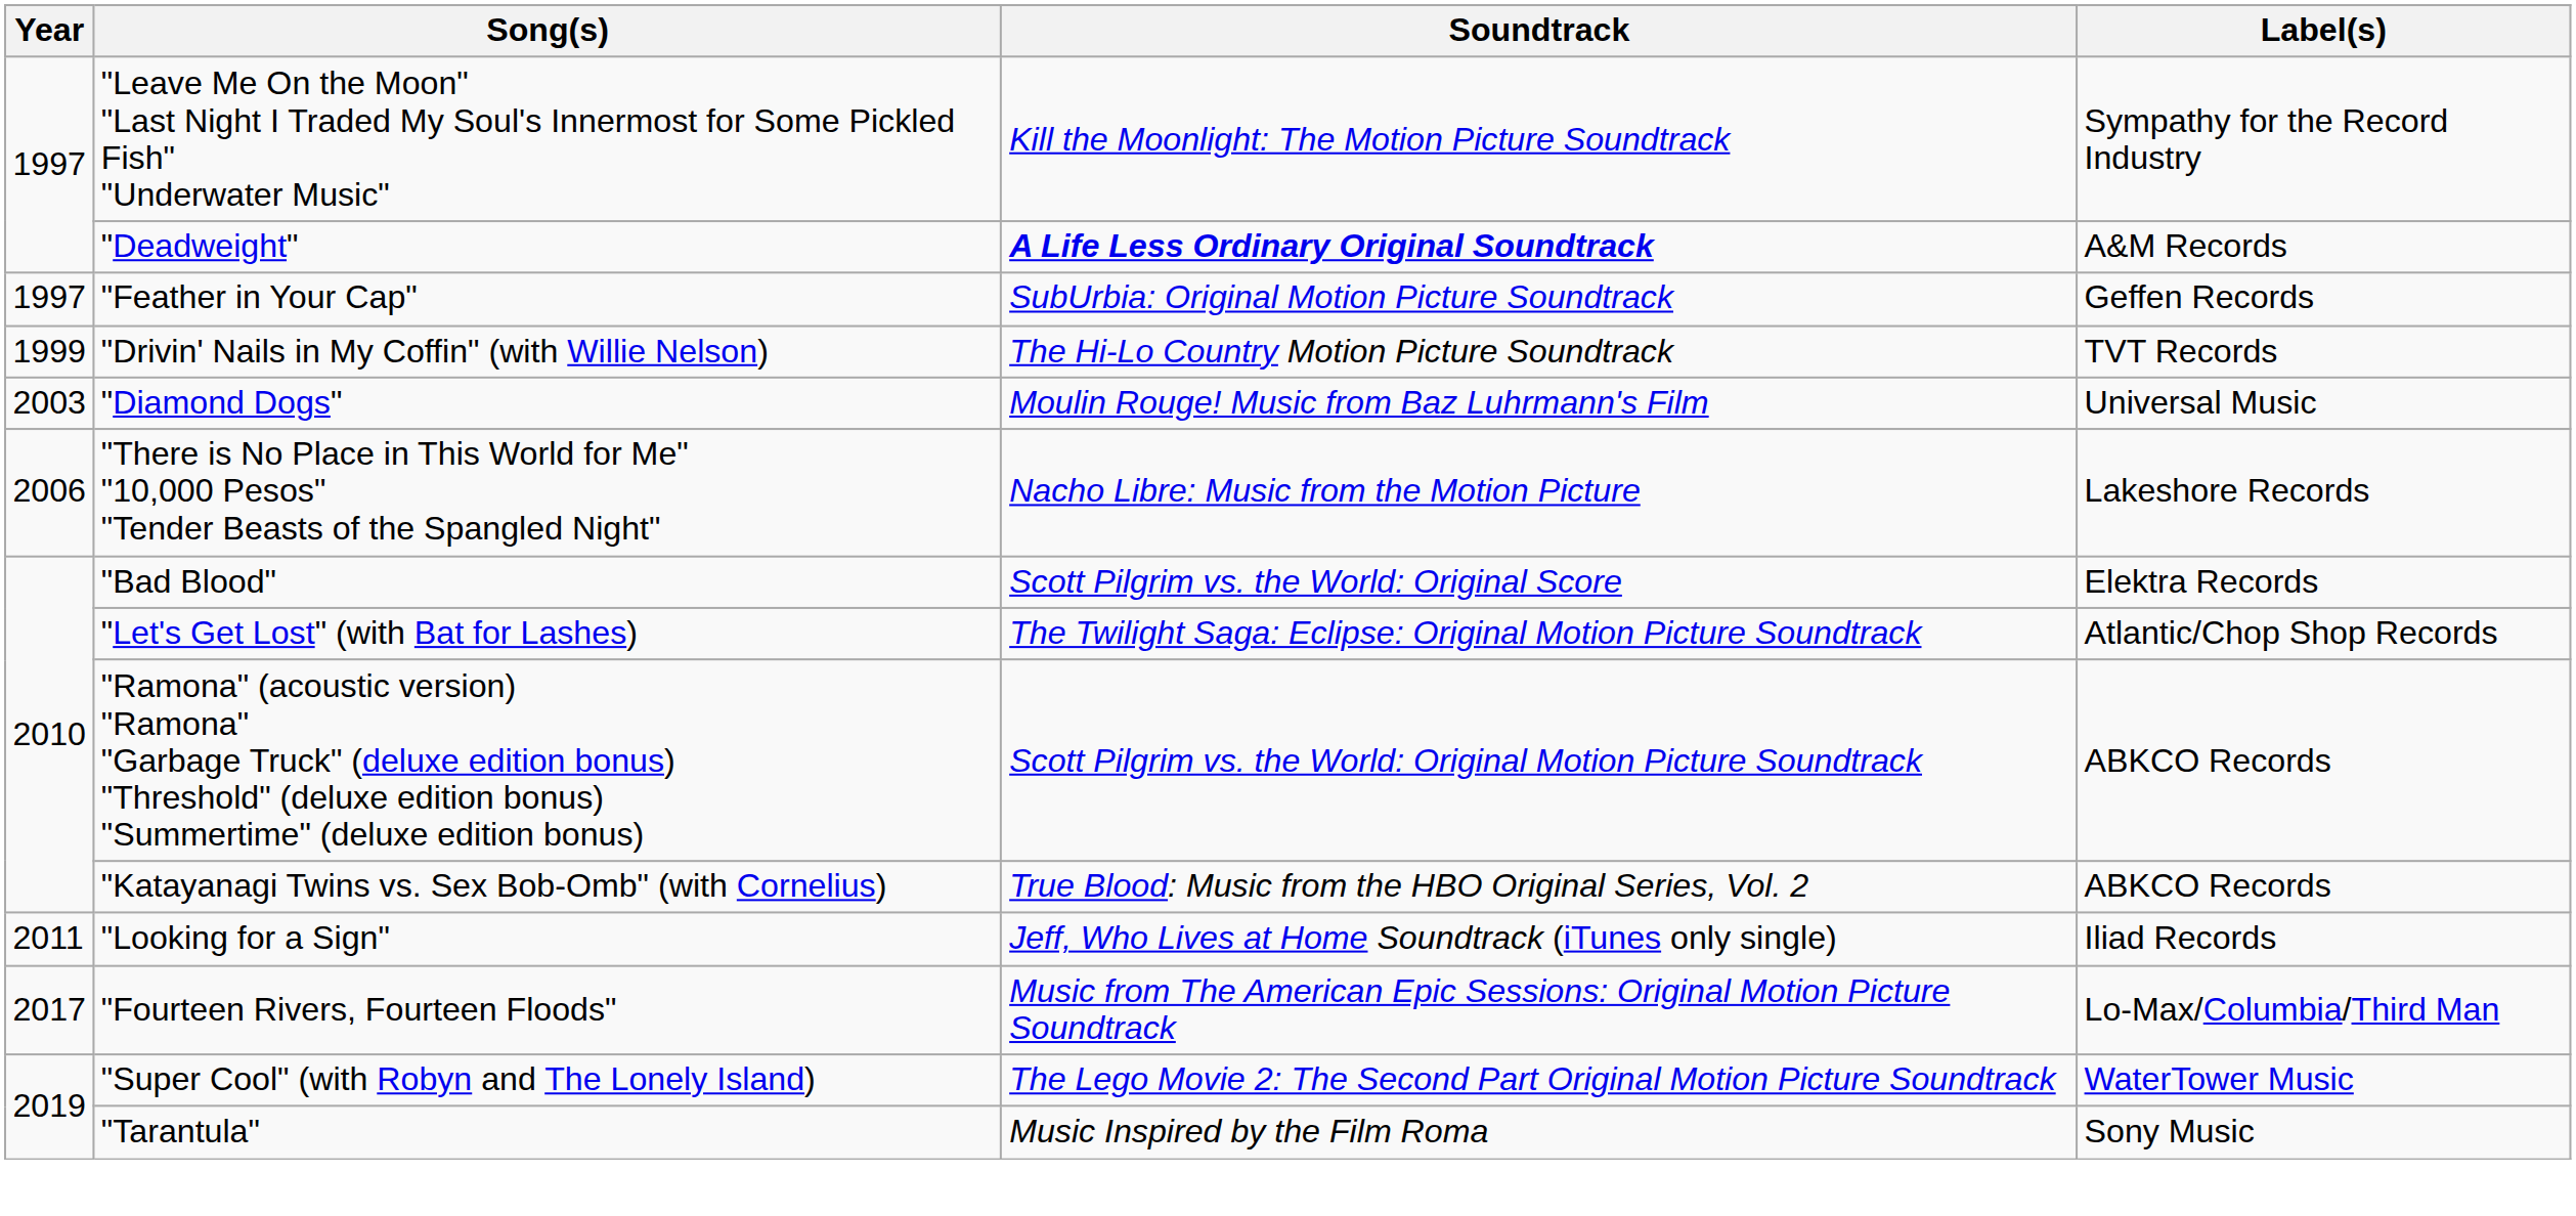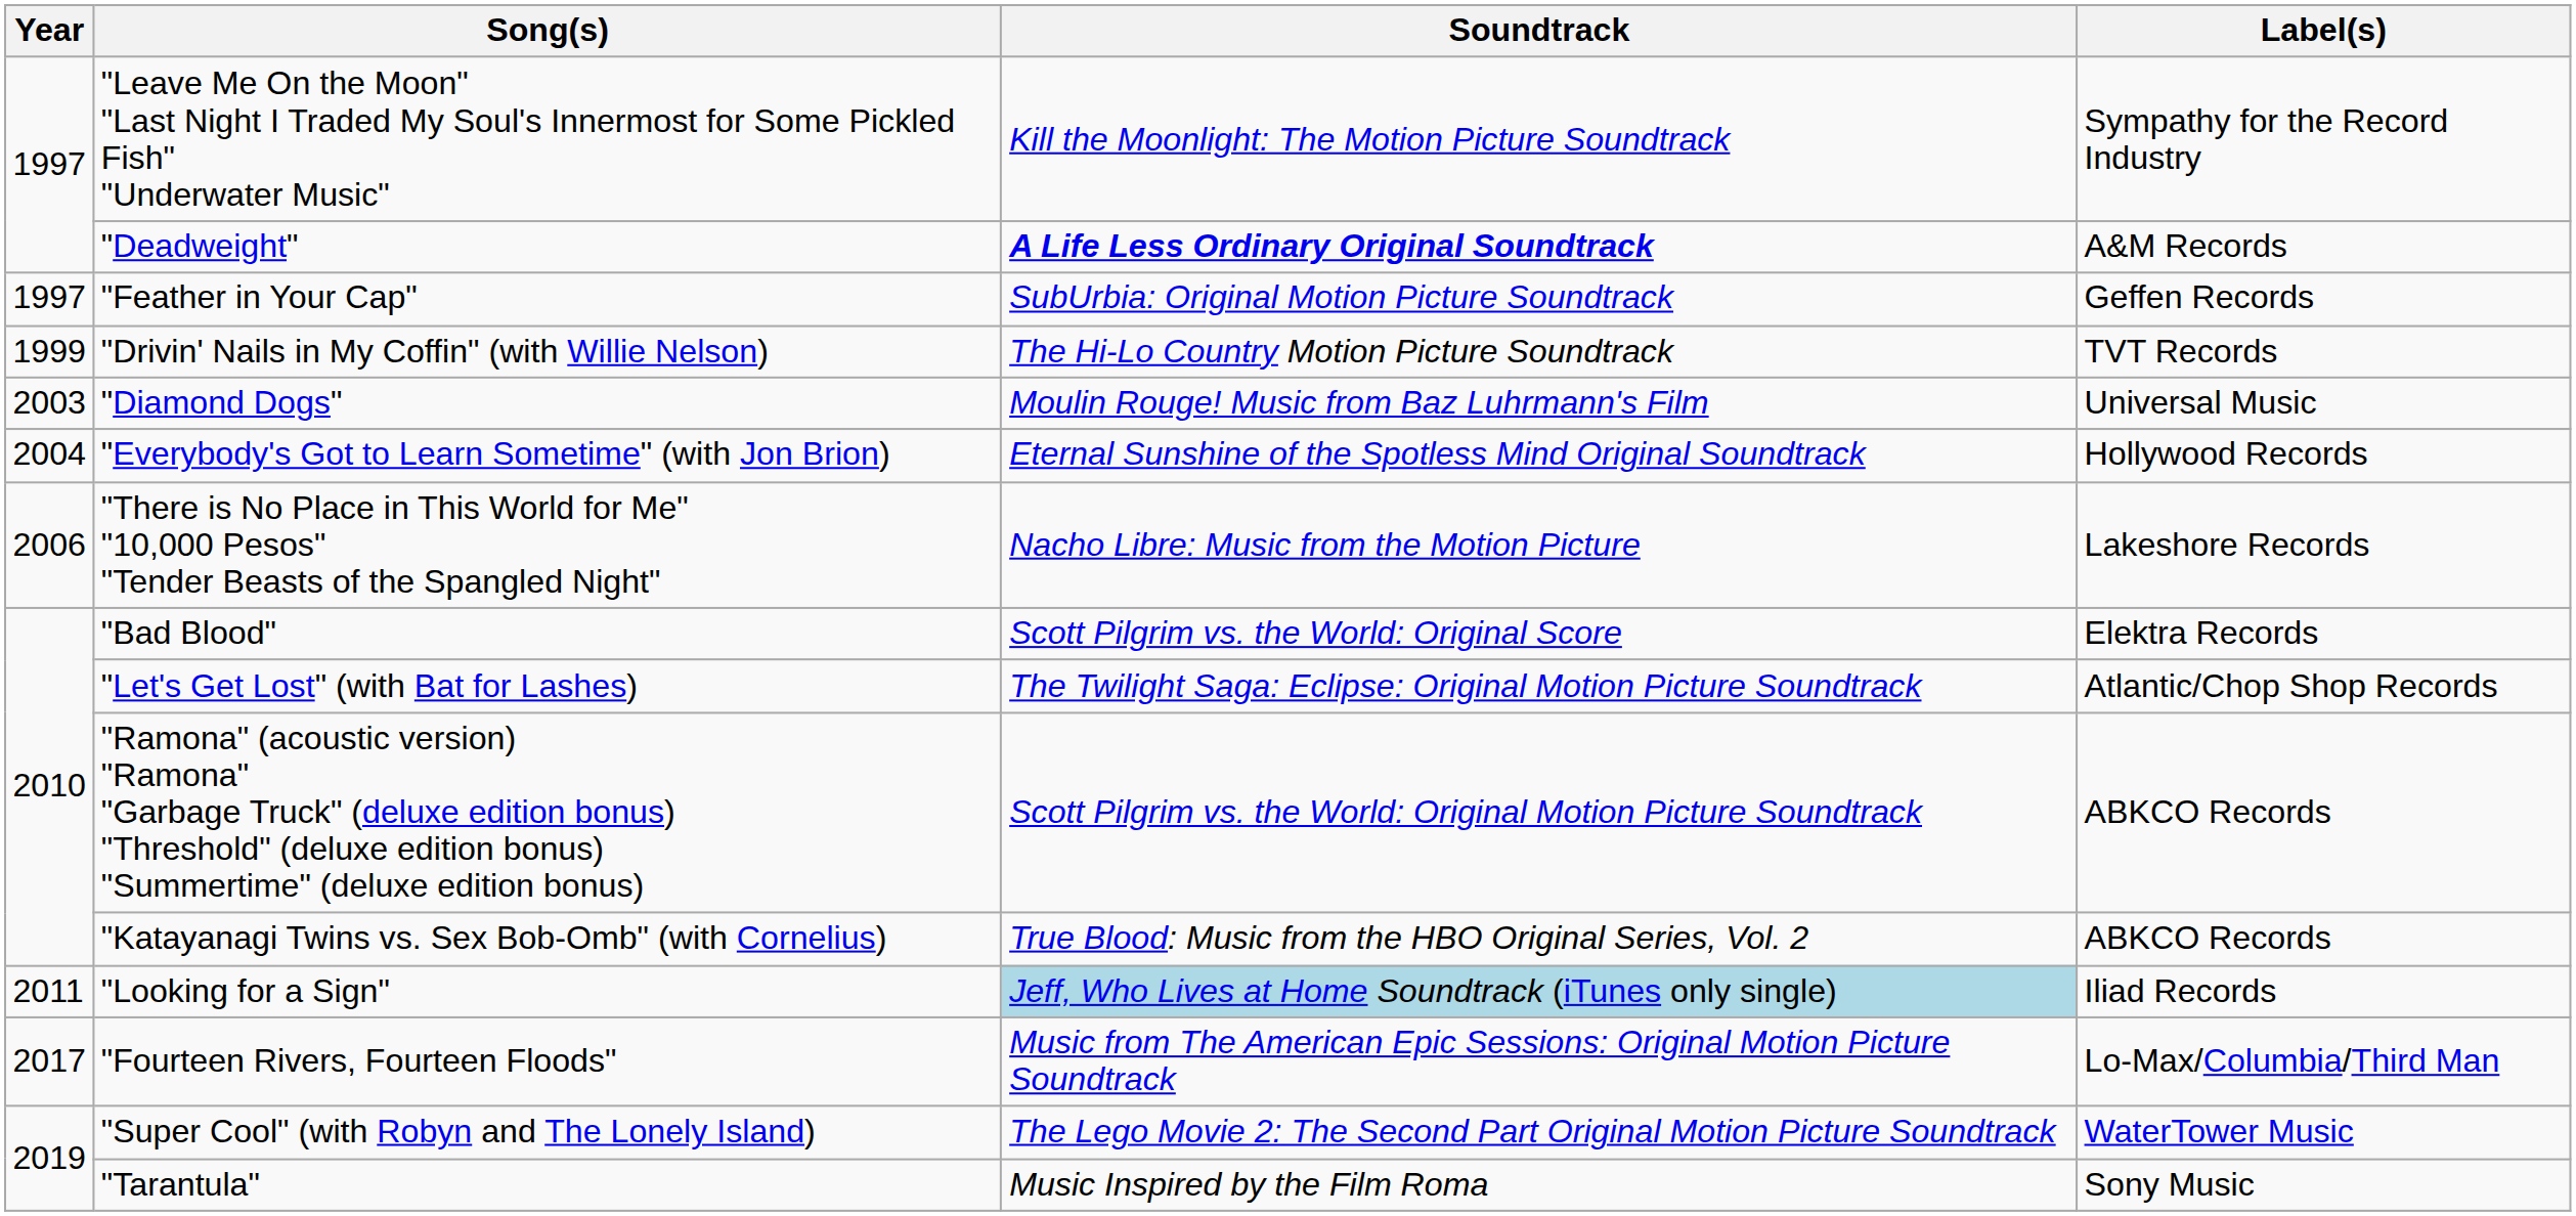 <table class="wikitable">
 <tr>
 <th>Year</th>
 <th>Song(s)</th>
 <th>Soundtrack</th>
 <th>Label(s)</th>
 </tr>
 <tr>
 <td rowspan="2">1997</td>
 <td>"Leave Me On the Moon"<br>"Last Night I Traded My Soul's Innermost for Some Pickled Fish"<br>"Underwater Music"</td>
 <td><em><a href='#'>Kill the Moonlight: The Motion Picture Soundtrack</a></em></td>
 <td>Sympathy for the Record Industry</td>
 </tr>
 <tr>
 <td>"<a href='#'>Deadweight</a>"</td>
 <td><strong><em><a href='#'>A Life Less Ordinary Original Soundtrack</a></em></strong></td>
 <td>A&M Records</td>
 </tr>
 <tr>
 <td>1997</td>
 <td>"Feather in Your Cap"</td>
 <td><em><a href='#'>SubUrbia: Original Motion Picture Soundtrack</a></em></td>
 <td>Geffen Records</td>
 </tr>
 <tr>
 <td>1999</td>
 <td>"Drivin' Nails in My Coffin" (with <a href='#'>Willie Nelson</a>)</td>
 <td><em><a href='#'>The Hi-Lo Country</a> Motion Picture Soundtrack</em></td>
 <td>TVT Records</td>
 </tr>
 <tr>
 <td>2003</td>
 <td>"<a href='#'>Diamond Dogs</a>"</td>
 <td><em><a href='#'>Moulin Rouge! Music from Baz Luhrmann's Film</a></em></td>
 <td>Universal Music</td>
 </tr>
 <tr>
+<td>2004</td>
+<td>"<a href='#'>Everybody's Got to Learn Sometime</a>" (with <a href='#'>Jon Brion</a>)</td>
+<td><em><a href='#'>Eternal Sunshine of the Spotless Mind Original Soundtrack</a></em></td>
+<td>Hollywood Records</td>
+</tr>
+<tr>
 <td>2006</td>
 <td>"There is No Place in This World for Me"<br>"10,000 Pesos"<br>"Tender Beasts of the Spangled Night"</td>
 <td><em><a href='#'>Nacho Libre: Music from the Motion Picture</a></em></td>
 <td>Lakeshore Records</td>
 </tr>
 <tr>
 <td rowspan="4">2010</td>
 <td>"Bad Blood"</td>
 <td><em><a href='#'>Scott Pilgrim vs. the World: Original Score</a></em></td>
 <td>Elektra Records</td>
 </tr>
 <tr>
 <td>"<a href='#'>Let's Get Lost</a>" (with <a href='#'>Bat for Lashes</a>)</td>
 <td><em><a href='#'>The Twilight Saga: Eclipse: Original Motion Picture Soundtrack</a></em></td>
 <td>Atlantic/Chop Shop Records</td>
 </tr>
 <tr>
 <td>"Ramona" (acoustic version)<br>"Ramona"<br>"Garbage Truck" (<a href='#'>deluxe edition bonus</a>)<br>"Threshold" (deluxe edition bonus)<br>"Summertime" (deluxe edition bonus)</td>
 <td><em><a href='#'>Scott Pilgrim vs. the World: Original Motion Picture Soundtrack</a></em></td>
 <td>ABKCO Records</td>
 </tr>
 <tr>
 <td>"Katayanagi Twins vs. Sex Bob-Omb" (with <a href='#'>Cornelius</a>)</td>
 <td><em><a href='#'>True Blood</a>: Music from the HBO Original Series, Vol. 2</em></td>
 <td>ABKCO Records</td>
 </tr>
 <tr>
 <td>2011</td>
 <td>"Looking for a Sign"</td>
-<td><em><a href='#'>Jeff, Who Lives at Home</a> Soundtrack</em> (<a href='#'>iTunes</a> only single)</td>
+<td style="background: lightblue;"><em><a href='#'>Jeff, Who Lives at Home</a> Soundtrack</em> (<a href='#'>iTunes</a> only single)</td>
 <td>Iliad Records</td>
 </tr>
 <tr>
 <td>2017</td>
 <td>"Fourteen Rivers, Fourteen Floods"</td>
 <td><em><a href='#'>Music from The American Epic Sessions: Original Motion Picture Soundtrack</a></em></td>
 <td>Lo-Max/<a href='#'>Columbia</a>/<a href='#'>Third Man</a></td>
 </tr>
 <tr>
 <td rowspan="2">2019</td>
 <td>"Super Cool" (with <a href='#'>Robyn</a> and <a href='#'>The Lonely Island</a>)</td>
 <td><em><a href='#'>The Lego Movie 2: The Second Part Original Motion Picture Soundtrack</a></em></td>
 <td><a href='#'>WaterTower Music</a></td>
 </tr>
 <tr>
 <td>"Tarantula"</td>
 <td><em>Music Inspired by the Film Roma</em></td>
 <td>Sony Music</td>
 </tr>
 </table>
